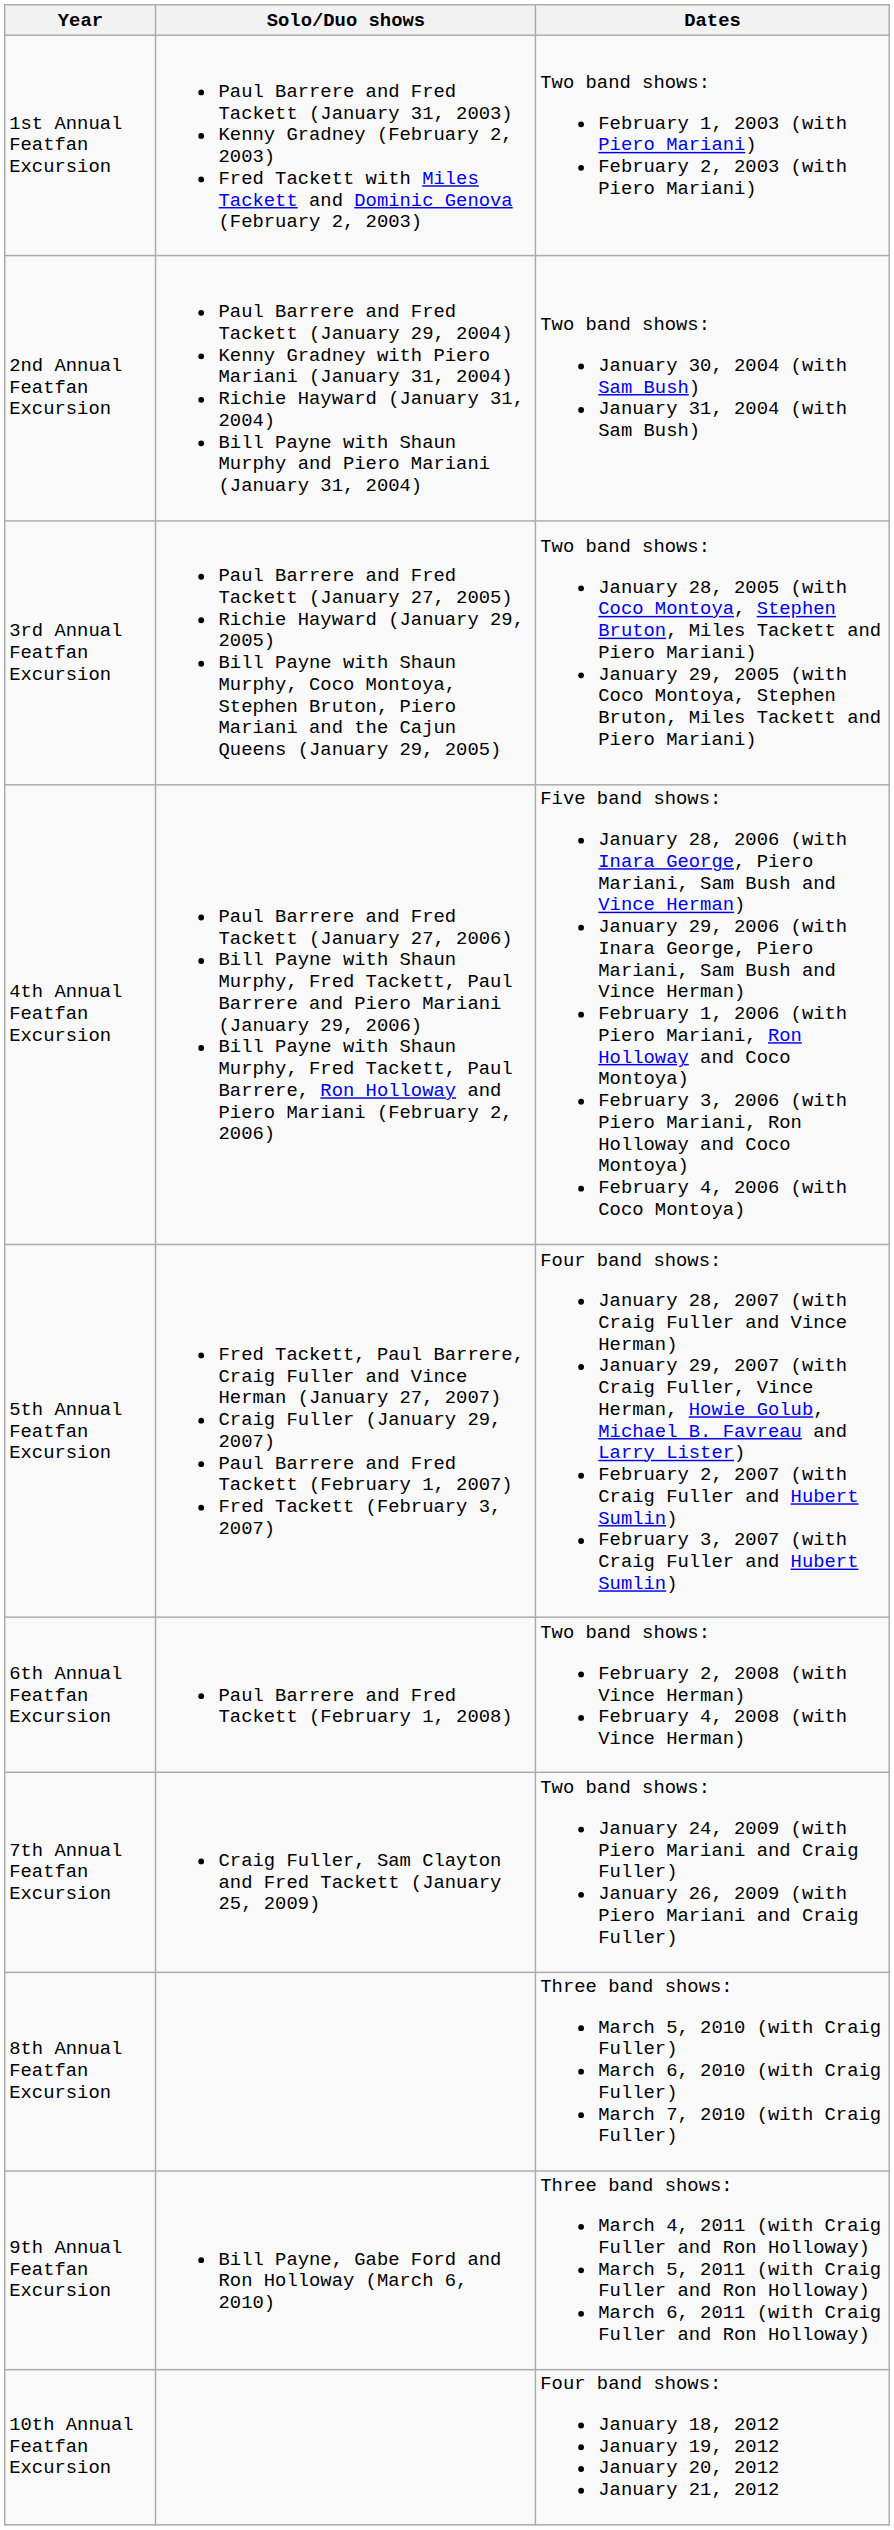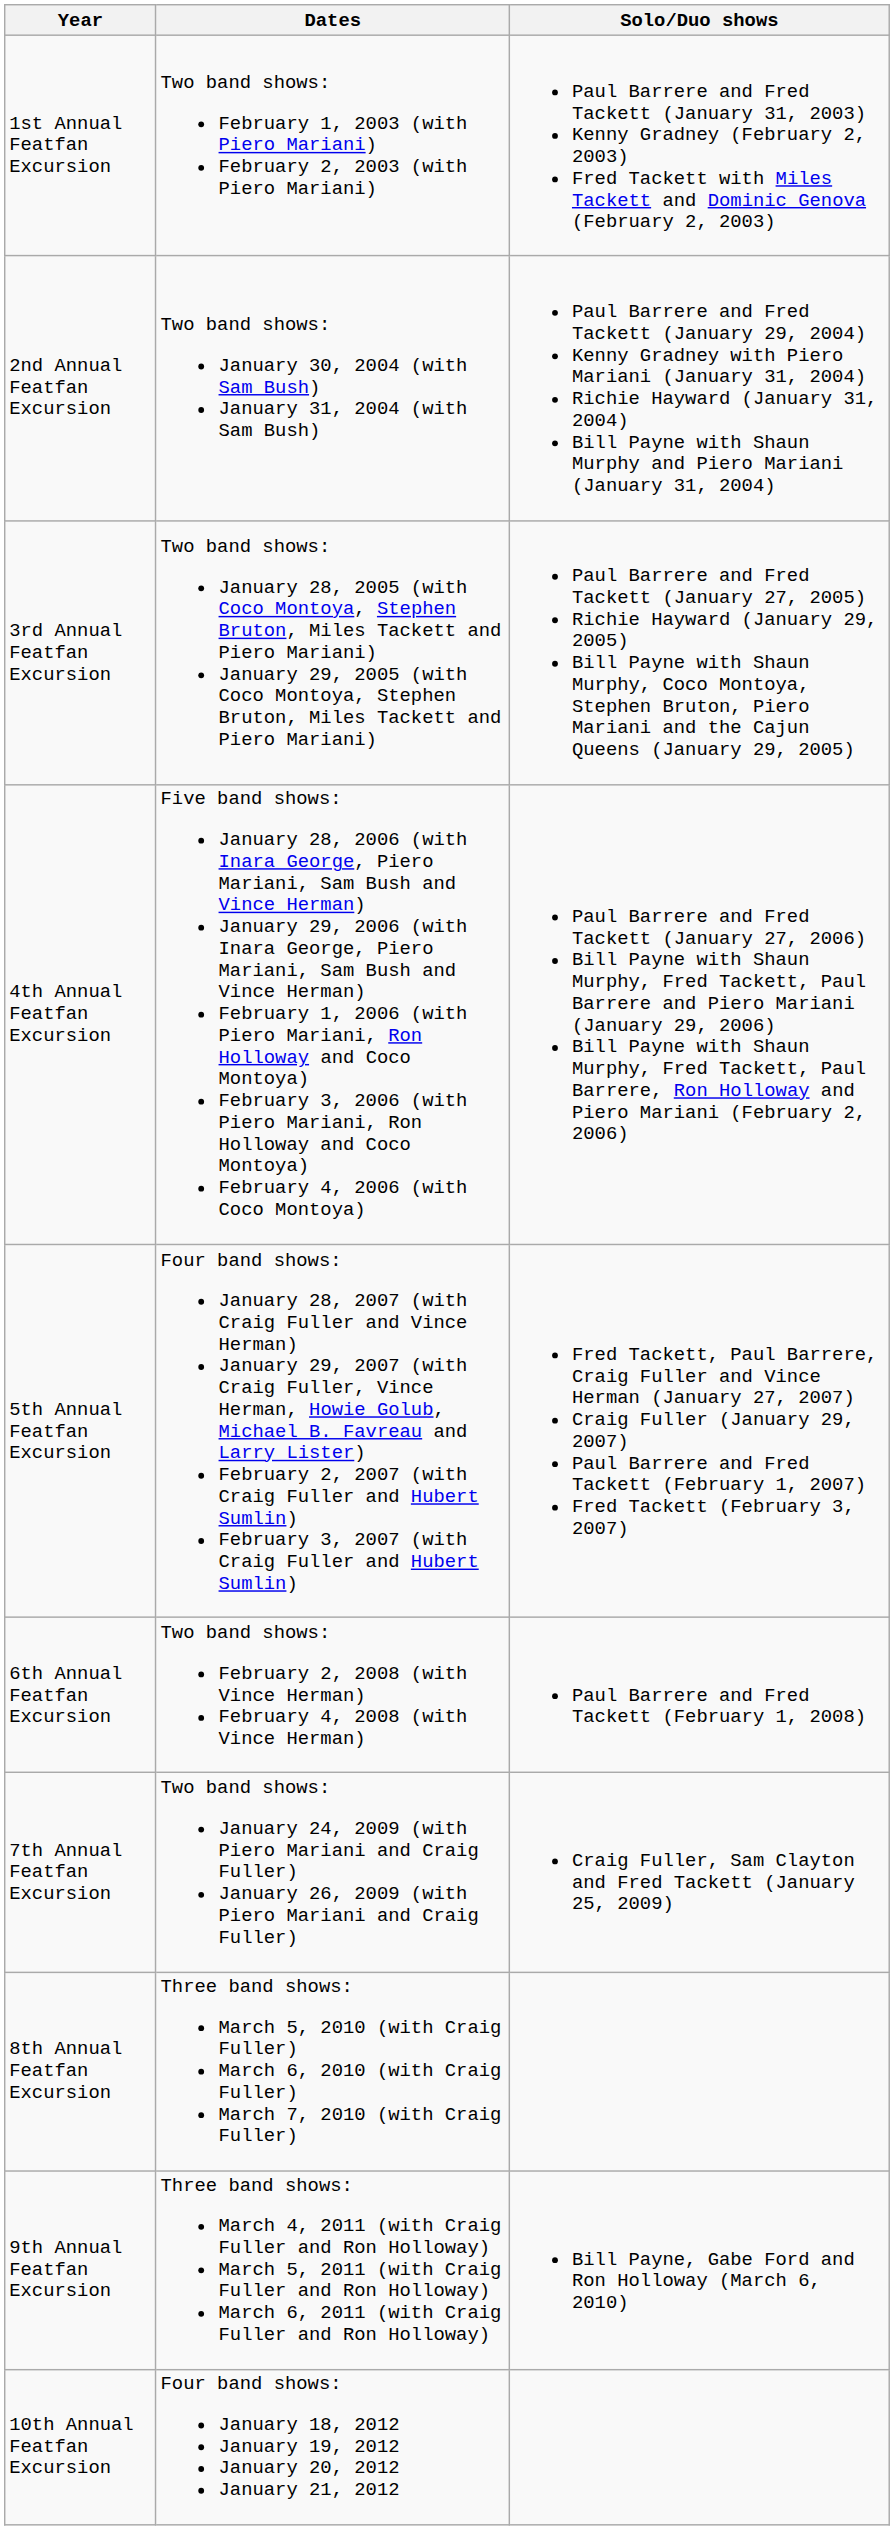 <table class="wikitable">
 <tr>
 <th>Year</th>
+<th>Dates</th>
 <th>Solo/Duo shows</th>
-<th>Dates</th>
 </tr>
 <tr>
 <td>1st Annual Featfan Excursion</td>
+<td>Two band shows:<br><ul><li>February 1, 2003 (with <a href='#'>Piero Mariani</a>)</li><li>February 2, 2003 (with Piero Mariani)</li></ul></td>
 <td><br><ul><li>Paul Barrere and Fred Tackett (January 31, 2003)</li><li>Kenny Gradney (February 2, 2003)</li><li>Fred Tackett with <a href='#'>Miles Tackett</a> and <a href='#'>Dominic Genova</a> (February 2, 2003)</li></ul></td>
-<td>Two band shows:<br><ul><li>February 1, 2003 (with <a href='#'>Piero Mariani</a>)</li><li>February 2, 2003 (with Piero Mariani)</li></ul></td>
 </tr>
 <tr>
 <td>2nd Annual Featfan Excursion</td>
+<td>Two band shows:<br><ul><li>January 30, 2004 (with <a href='#'>Sam Bush</a>)</li><li>January 31, 2004 (with Sam Bush)</li></ul></td>
 <td><br><ul><li>Paul Barrere and Fred Tackett (January 29, 2004)</li><li>Kenny Gradney with Piero Mariani (January 31, 2004)</li><li>Richie Hayward (January 31, 2004)</li><li>Bill Payne with Shaun Murphy and Piero Mariani (January 31, 2004)</li></ul></td>
-<td>Two band shows:<br><ul><li>January 30, 2004 (with <a href='#'>Sam Bush</a>)</li><li>January 31, 2004 (with Sam Bush)</li></ul></td>
 </tr>
 <tr>
 <td>3rd Annual Featfan Excursion</td>
+<td>Two band shows:<br><ul><li>January 28, 2005 (with <a href='#'>Coco Montoya</a>, <a href='#'>Stephen Bruton</a>, Miles Tackett and Piero Mariani)</li><li>January 29, 2005 (with Coco Montoya, Stephen Bruton, Miles Tackett and Piero Mariani)</li></ul></td>
 <td><br><ul><li>Paul Barrere and Fred Tackett (January 27, 2005)</li><li>Richie Hayward (January 29, 2005)</li><li>Bill Payne with Shaun Murphy, Coco Montoya, Stephen Bruton, Piero Mariani and the Cajun Queens (January 29, 2005)</li></ul></td>
-<td>Two band shows:<br><ul><li>January 28, 2005 (with <a href='#'>Coco Montoya</a>, <a href='#'>Stephen Bruton</a>, Miles Tackett and Piero Mariani)</li><li>January 29, 2005 (with Coco Montoya, Stephen Bruton, Miles Tackett and Piero Mariani)</li></ul></td>
 </tr>
 <tr>
 <td>4th Annual Featfan Excursion</td>
+<td>Five band shows:<br><ul><li>January 28, 2006 (with <a href='#'>Inara George</a>, Piero Mariani, Sam Bush and <a href='#'>Vince Herman</a>)</li><li>January 29, 2006 (with Inara George, Piero Mariani, Sam Bush and Vince Herman)</li><li>February 1, 2006 (with Piero Mariani, <a href='#'>Ron Holloway</a> and Coco Montoya)</li><li>February 3, 2006 (with Piero Mariani, Ron Holloway and Coco Montoya)</li><li>February 4, 2006 (with Coco Montoya)</li></ul></td>
 <td><br><ul><li>Paul Barrere and Fred Tackett (January 27, 2006)</li><li>Bill Payne with Shaun Murphy, Fred Tackett, Paul Barrere and Piero Mariani (January 29, 2006)</li><li>Bill Payne with Shaun Murphy, Fred Tackett, Paul Barrere, <a href='#'>Ron Holloway</a> and Piero Mariani (February 2, 2006)</li></ul></td>
-<td>Five band shows:<br><ul><li>January 28, 2006 (with <a href='#'>Inara George</a>, Piero Mariani, Sam Bush and <a href='#'>Vince Herman</a>)</li><li>January 29, 2006 (with Inara George, Piero Mariani, Sam Bush and Vince Herman)</li><li>February 1, 2006 (with Piero Mariani, <a href='#'>Ron Holloway</a> and Coco Montoya)</li><li>February 3, 2006 (with Piero Mariani, Ron Holloway and Coco Montoya)</li><li>February 4, 2006 (with Coco Montoya)</li></ul></td>
 </tr>
 <tr>
 <td>5th Annual Featfan Excursion</td>
+<td>Four band shows:<br><ul><li>January 28, 2007 (with Craig Fuller and Vince Herman)</li><li>January 29, 2007 (with Craig Fuller, Vince Herman, <a href='#'>Howie Golub</a>, <a href='#'>Michael B. Favreau</a> and <a href='#'>Larry Lister</a>)</li><li>February 2, 2007 (with Craig Fuller and <a href='#'>Hubert Sumlin</a>)</li><li>February 3, 2007 (with Craig Fuller and <a href='#'>Hubert Sumlin</a>)</li></ul></td>
 <td><br><ul><li>Fred Tackett, Paul Barrere, Craig Fuller and Vince Herman (January 27, 2007)</li><li>Craig Fuller (January 29, 2007)</li><li>Paul Barrere and Fred Tackett (February 1, 2007)</li><li>Fred Tackett (February 3, 2007)</li></ul></td>
-<td>Four band shows:<br><ul><li>January 28, 2007 (with Craig Fuller and Vince Herman)</li><li>January 29, 2007 (with Craig Fuller, Vince Herman, <a href='#'>Howie Golub</a>, <a href='#'>Michael B. Favreau</a> and <a href='#'>Larry Lister</a>)</li><li>February 2, 2007 (with Craig Fuller and <a href='#'>Hubert Sumlin</a>)</li><li>February 3, 2007 (with Craig Fuller and <a href='#'>Hubert Sumlin</a>)</li></ul></td>
 </tr>
 <tr>
 <td>6th Annual Featfan Excursion</td>
+<td>Two band shows:<br><ul><li>February 2, 2008 (with Vince Herman)</li><li>February 4, 2008 (with Vince Herman)</li></ul></td>
 <td><br><ul><li>Paul Barrere and Fred Tackett (February 1, 2008)</li></ul></td>
-<td>Two band shows:<br><ul><li>February 2, 2008 (with Vince Herman)</li><li>February 4, 2008 (with Vince Herman)</li></ul></td>
 </tr>
 <tr>
 <td>7th Annual Featfan Excursion</td>
+<td>Two band shows:<br><ul><li>January 24, 2009 (with Piero Mariani and Craig Fuller)</li><li>January 26, 2009 (with Piero Mariani and Craig Fuller)</li></ul></td>
 <td><br><ul><li>Craig Fuller, Sam Clayton and Fred Tackett (January 25, 2009)</li></ul></td>
-<td>Two band shows:<br><ul><li>January 24, 2009 (with Piero Mariani and Craig Fuller)</li><li>January 26, 2009 (with Piero Mariani and Craig Fuller)</li></ul></td>
 </tr>
 <tr>
 <td>8th Annual Featfan Excursion</td>
+<td>Three band shows:<br><ul><li>March 5, 2010 (with Craig Fuller)</li><li>March 6, 2010 (with Craig Fuller)</li><li>March 7, 2010 (with Craig Fuller)</li></ul></td>
 <td></td>
-<td>Three band shows:<br><ul><li>March 5, 2010 (with Craig Fuller)</li><li>March 6, 2010 (with Craig Fuller)</li><li>March 7, 2010 (with Craig Fuller)</li></ul></td>
 </tr>
 <tr>
 <td>9th Annual Featfan Excursion</td>
+<td>Three band shows:<br><ul><li>March 4, 2011 (with Craig Fuller and Ron Holloway)</li><li>March 5, 2011 (with Craig Fuller and Ron Holloway)</li><li>March 6, 2011 (with Craig Fuller and Ron Holloway)</li></ul></td>
 <td><br><ul><li>Bill Payne, Gabe Ford and Ron Holloway (March 6, 2010)</li></ul></td>
-<td>Three band shows:<br><ul><li>March 4, 2011 (with Craig Fuller and Ron Holloway)</li><li>March 5, 2011 (with Craig Fuller and Ron Holloway)</li><li>March 6, 2011 (with Craig Fuller and Ron Holloway)</li></ul></td>
 </tr>
 <tr>
 <td>10th Annual Featfan Excursion</td>
+<td>Four band shows:<br><ul><li>January 18, 2012</li><li>January 19, 2012</li><li>January 20, 2012</li><li>January 21, 2012</li></ul></td>
 <td></td>
-<td>Four band shows:<br><ul><li>January 18, 2012</li><li>January 19, 2012</li><li>January 20, 2012</li><li>January 21, 2012</li></ul></td>
 </tr>
 </table>
